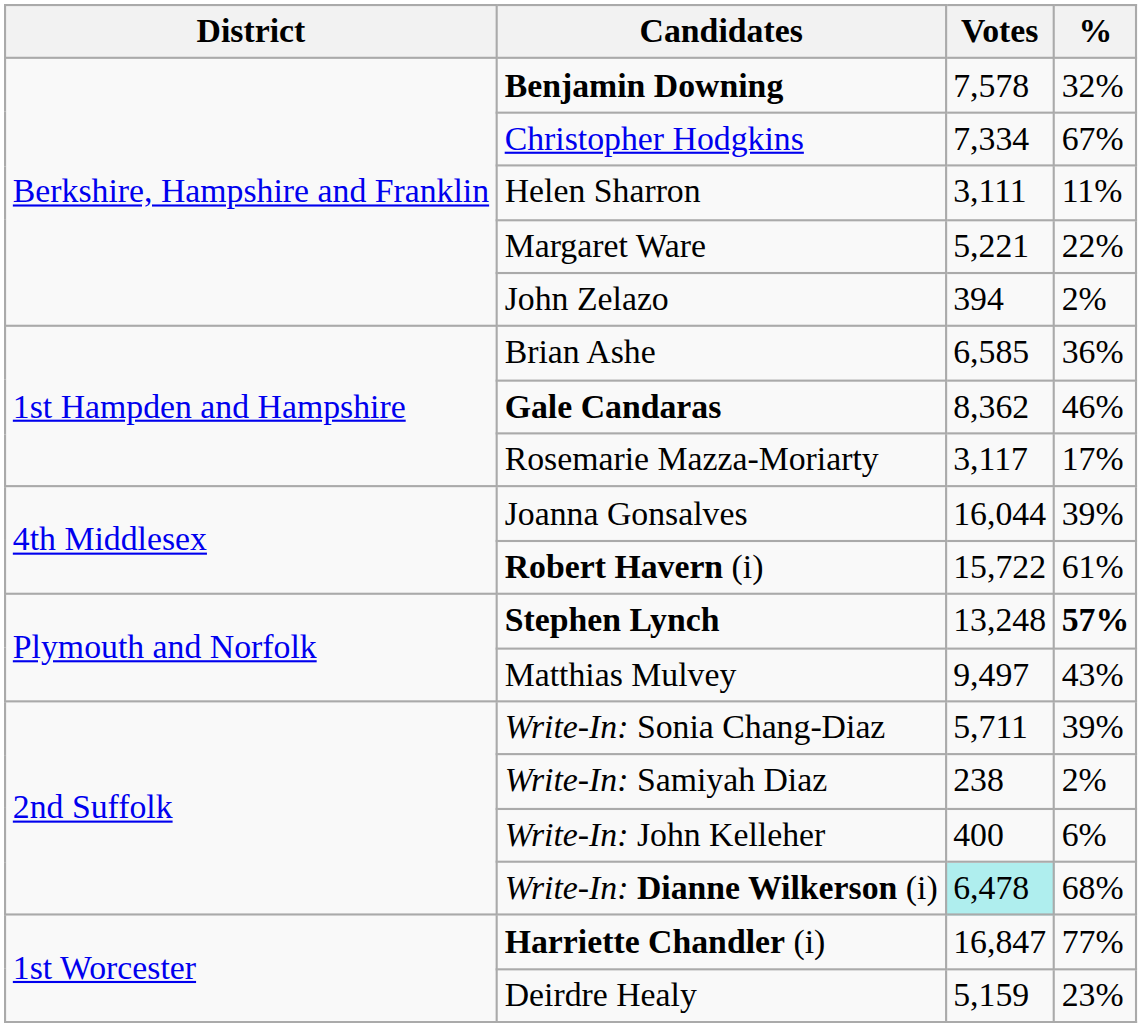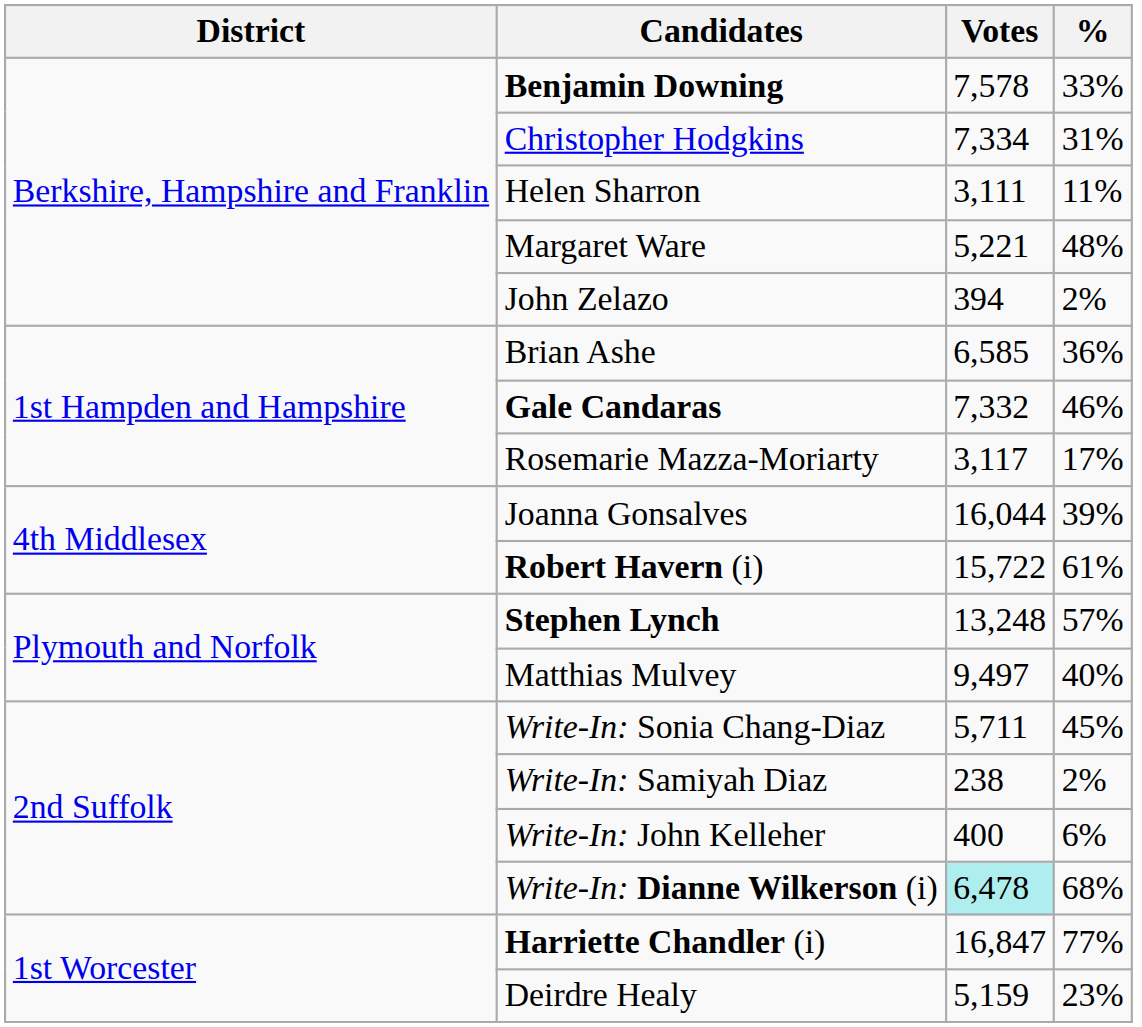 <table class=wikitable>
 <tr>
 <th>District</th>
 <th>Candidates</th>
 <th>Votes</th>
 <th>%</th>
 </tr>
 <tr>
 <td rowspan=5><a href='#'>Berkshire, Hampshire and Franklin</a></td>
 <td><strong>Benjamin Downing</strong></td>
 <td>7,578</td>
-<td>32%</td>
+<td>33%</td>
 </tr>
 <tr>
 <td><a href='#'>Christopher Hodgkins</a></td>
 <td>7,334</td>
-<td>67%</td>
+<td>31%</td>
 </tr>
 <tr>
 <td>Helen Sharron</td>
 <td>3,111</td>
 <td>11%</td>
 </tr>
 <tr>
 <td>Margaret Ware</td>
 <td>5,221</td>
-<td>22%</td>
+<td>48%</td>
 </tr>
 <tr>
 <td>John Zelazo</td>
 <td>394</td>
 <td>2%</td>
 </tr>
 <tr>
 <td rowspan=3><a href='#'>1st Hampden and Hampshire</a></td>
 <td>Brian Ashe</td>
 <td>6,585</td>
 <td>36%</td>
 </tr>
 <tr>
 <td><strong>Gale Candaras</strong></td>
-<td>8,362</td>
+<td>7,332</td>
 <td>46%</td>
 </tr>
 <tr>
 <td>Rosemarie Mazza-Moriarty</td>
 <td>3,117</td>
 <td>17%</td>
 </tr>
 <tr>
 <td rowspan=2><a href='#'>4th Middlesex</a></td>
 <td>Joanna Gonsalves</td>
 <td>16,044</td>
 <td>39%</td>
 </tr>
 <tr>
 <td><strong>Robert Havern</strong> (i)</td>
 <td>15,722</td>
 <td>61%</td>
 </tr>
 <tr>
 <td rowspan=2><a href='#'>Plymouth and Norfolk</a></td>
 <td><strong>Stephen Lynch</strong></td>
 <td>13,248</td>
-<td><strong>57%</strong></td>
+<td>57%</td>
 </tr>
 <tr>
 <td>Matthias Mulvey</td>
 <td>9,497</td>
-<td>43%</td>
+<td>40%</td>
 </tr>
 <tr>
 <td rowspan=4><a href='#'>2nd Suffolk</a></td>
 <td><em>Write-In:</em> Sonia Chang-Diaz</td>
 <td>5,711</td>
-<td>39%</td>
+<td>45%</td>
 </tr>
 <tr>
 <td><em>Write-In:</em> Samiyah Diaz</td>
 <td>238</td>
 <td>2%</td>
 </tr>
 <tr>
 <td><em>Write-In:</em> John Kelleher</td>
 <td>400</td>
 <td>6%</td>
 </tr>
 <tr>
 <td><em>Write-In:</em> <strong>Dianne Wilkerson</strong> (i)</td>
 <td style="background: paleturquoise;">6,478</td>
 <td>68%</td>
 </tr>
 <tr>
 <td rowspan=2><a href='#'>1st Worcester</a></td>
 <td><strong>Harriette Chandler</strong> (i)</td>
 <td>16,847</td>
 <td>77%</td>
 </tr>
 <tr>
 <td>Deirdre Healy</td>
 <td>5,159</td>
 <td>23%</td>
 </tr>
 <tr>
 </tr>
 </table>
